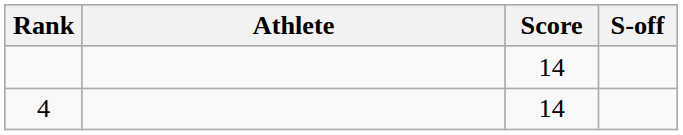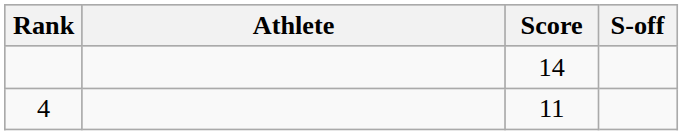 <table class="wikitable" style="text-align:center">
 <tr>
 <th width=40>Rank</th>
 <th width=250>Athlete</th>
 <th width=50>Score</th>
 <th width=40>S-off</th>
 </tr>
 <tr>
 <td></td>
 <td align=left></td>
 <td>14</td>
 <td></td>
 </tr>
 <tr>
 <td>4</td>
 <td align=left></td>
-<td>14</td>
+<td>11</td>
 <td></td>
 </tr>
 </table>
